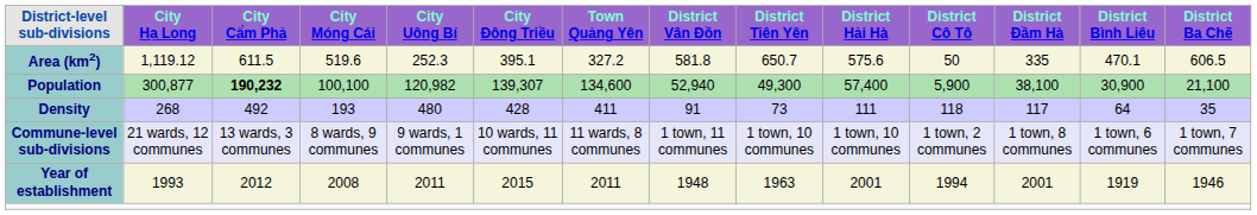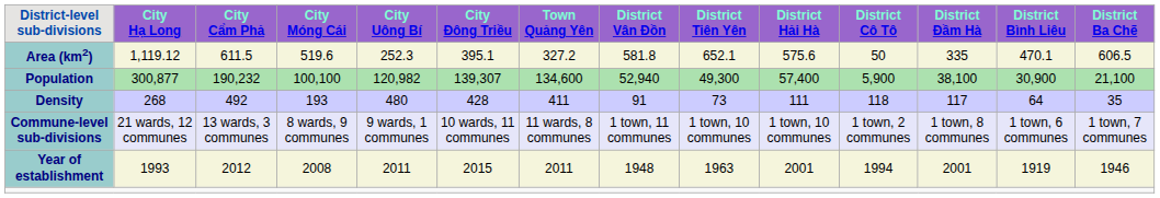 <table class="wikitable" style="font-size:90%; width:100%; border:0; text-align: center; line-height:120%;">
 <tr>
 <th style="background:#e5e4e2; color:#0047ab; height:17px; ">District-level sub-divisions</th>
 <th style="background: #96c; color:#7fffd4;">City <br><a href='#'>Hạ Long</a></th>
 <th style="background: #96c; color:#7fffd4;">City <br><a href='#'>Cẩm Phả</a></th>
 <th style="background: #96c; color:#7fffd4;">City <br><a href='#'>Móng Cái</a></th>
 <th style="background: #96c; color:#7fffd4;">City <br><a href='#'>Uông Bí</a></th>
 <th style="background: #96c; color:#7fffd4;">City <br> <a href='#'>Đông Triều</a></th>
 <th style="background: #96c; color:#7fffd4;">Town <br><a href='#'>Quảng Yên</a></th>
 <th style="background: #96c; color:#7fffd4;">District <br><a href='#'>Vân Đồn</a></th>
 <th style="background: #96c; color:#7fffd4;">District <br><a href='#'>Tiên Yên</a></th>
 <th style="background: #96c; color:#7fffd4;">District <br><a href='#'>Hải Hà</a></th>
 <th style="background: #96c; color:#7fffd4;">District <br><a href='#'>Cô Tô</a></th>
 <th style="background: #96c; color:#7fffd4;">District <br><a href='#'>Đầm Hà</a></th>
 <th style="background: #96c; color:#7fffd4;">District <br> <a href='#'>Bình Liêu</a></th>
 <th style="background: #96c; color:#7fffd4;">District <br><a href='#'>Ba Chẽ</a></th>
 </tr>
 <tr>
 <th style="background:#9cc; color:navy; ">Area (km<sup>2</sup>)</th>
 <td style="background: beige; color:#000;">1,119.12</td>
 <td style="background: beige; color:#000;">611.5</td>
 <td style="background: beige; color:#000;">519.6</td>
 <td style="background: beige; color:#000;">252.3</td>
 <td style="background: beige; color:#000;">395.1</td>
 <td style="background: beige; color:#000;">327.2</td>
 <td style="background: beige; color:#000;">581.8</td>
-<td style="background: beige; color:#000;">650.7</td>
+<td style="background: beige; color:#000;">652.1</td>
 <td style="background: beige; color:#000;">575.6</td>
 <td style="background: beige; color:#000;">50</td>
 <td style="background: beige; color:#000;">335</td>
 <td style="background: beige; color:#000;">470.1</td>
 <td style="background: beige; color:#000;">606.5</td>
 </tr>
 <tr>
 <th style="background:#9cc; color:navy; height:16px; ">Population</th>
 <td style="background: #ACE1AF; color: black; ">300,877</td>
-<td style="background: #ACE1AF; color: black; "><strong>190,232</strong></td>
+<td style="background: #ACE1AF; color: black; ">190,232</td>
 <td style="background: #ACE1AF; color: black; ">100,100</td>
 <td style="background: #ACE1AF; color: black; ">120,982</td>
 <td style="background: #ACE1AF; color: black; ">139,307</td>
 <td style="background: #ACE1AF; color: black; ">134,600</td>
 <td style="background: #ACE1AF; color: black; ">52,940</td>
 <td style="background: #ACE1AF; color: black; ">49,300</td>
 <td style="background: #ACE1AF; color: black; ">57,400</td>
 <td style="background: #ACE1AF; color: black; ">5,900</td>
 <td style="background: #ACE1AF; color: black; ">38,100</td>
 <td style="background: #ACE1AF; color: black; ">30,900</td>
 <td style="background: #ACE1AF; color: black; ">21,100</td>
 </tr>
 <tr>
 <th style="background:#9cc; color:navy; ">Density</th>
 <td style="background:#ccf; color:#000;">268</td>
 <td style="background:#ccf; color:#000;">492</td>
 <td style="background:#ccf; color:#000;">193</td>
 <td style="background:#ccf; color:#000;">480</td>
 <td style="background:#ccf; color:#000;">428</td>
 <td style="background:#ccf; color:#000;">411</td>
 <td style="background:#ccf; color:#000;">91</td>
 <td style="background:#ccf; color:#000;">73</td>
 <td style="background:#ccf; color:#000;">111</td>
 <td style="background:#ccf; color:#000;">118</td>
 <td style="background:#ccf; color:#000;">117</td>
 <td style="background:#ccf; color:#000;">64</td>
 <td style="background:#ccf; color:#000;">35</td>
 </tr>
 <tr>
 <th style="background:#9cc; color:navy; ">Commune-level sub-divisions</th>
 <td style="background: lavender; color:#000;">21 wards, 12 communes</td>
 <td style="background: lavender; color:#000;">13 wards, 3 communes</td>
 <td style="background: lavender; color:#000;">8 wards, 9 communes</td>
 <td style="background: lavender; color:#000;">9 wards, 1 communes</td>
 <td style="background: lavender; color:#000;">10 wards, 11 communes</td>
 <td style="background: lavender; color:#000;">11 wards, 8 communes</td>
 <td style="background: lavender; color:#000;">1 town, 11 communes</td>
 <td style="background: lavender; color:#000;">1 town, 10 communes</td>
 <td style="background: lavender; color:#000;">1 town, 10 communes</td>
 <td style="background: lavender; color:#000;">1 town, 2 communes</td>
 <td style="background: lavender; color:#000;">1 town, 8 communes</td>
 <td style="background: lavender; color:#000;">1 town, 6 communes</td>
 <td style="background: lavender; color:#000;">1 town, 7 communes</td>
 </tr>
 <tr>
 <th style="background:#9cc; color:navy; ">Year of establishment</th>
 <td style="background: beige; color:#000;">1993</td>
 <td style="background: beige; color:#000;">2012</td>
 <td style="background: beige; color:#000;">2008</td>
 <td style="background: beige; color:#000;">2011</td>
 <td style="background: beige; color:#000;">2015</td>
 <td style="background: beige; color:#000;">2011</td>
 <td style="background: beige; color:#000;">1948</td>
 <td style="background: beige; color:#000;">1963</td>
 <td style="background: beige; color:#000;">2001</td>
 <td style="background: beige; color:#000;">1994</td>
 <td style="background: beige; color:#000;">2001</td>
 <td style="background: beige; color:#000;">1919</td>
 <td style="background: beige; color:#000;">1946</td>
 </tr>
 <tr>
 <td colspan="14" style="text-align: center; font-size:90%;"></td>
 </tr>
 </table>
